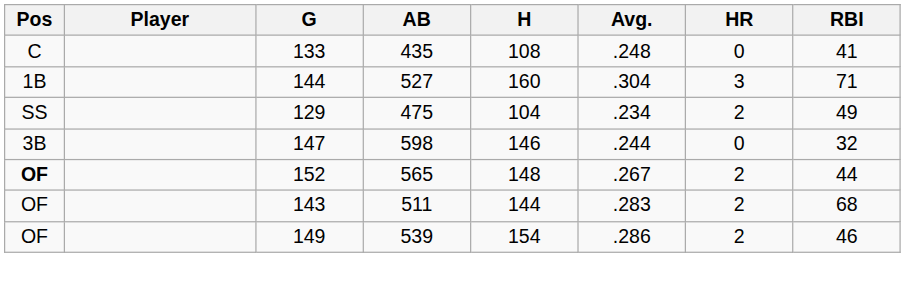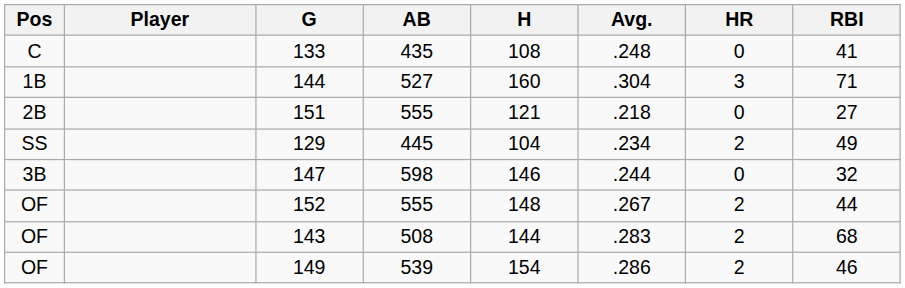 <table class="wikitable sortable">
 <tr>
 <th bgcolor="#DDDDFF" width="5%">Pos</th>
 <th bgcolor="#DDDDFF" width="16%">Player</th>
 <th bgcolor="#DDDDFF" width="9%">G</th>
 <th bgcolor="#DDDDFF" width="9%">AB</th>
 <th bgcolor="#DDDDFF" width="9%">H</th>
 <th bgcolor="#DDDDFF" width="9%">Avg.</th>
 <th bgcolor="#DDDDFF" width="9%">HR</th>
 <th bgcolor="#DDDDFF" width="9%">RBI</th>
 </tr>
 <tr align="center">
 <td>C</td>
 <td></td>
 <td>133</td>
 <td>435</td>
 <td>108</td>
 <td>.248</td>
 <td>0</td>
 <td>41</td>
 </tr>
 <tr align="center">
 <td>1B</td>
 <td></td>
 <td>144</td>
 <td>527</td>
 <td>160</td>
 <td>.304</td>
 <td>3</td>
 <td>71</td>
 </tr>
 <tr align="center">
+<td>2B</td>
+<td></td>
+<td>151</td>
+<td>555</td>
+<td>121</td>
+<td>.218</td>
+<td>0</td>
+<td>27</td>
+</tr>
+<tr align="center">
 <td>SS</td>
 <td></td>
 <td>129</td>
-<td>475</td>
+<td>445</td>
 <td>104</td>
 <td>.234</td>
 <td>2</td>
 <td>49</td>
 </tr>
 <tr align="center">
 <td>3B</td>
 <td></td>
 <td>147</td>
 <td>598</td>
 <td>146</td>
 <td>.244</td>
 <td>0</td>
 <td>32</td>
 </tr>
 <tr align="center">
-<td><strong>OF</strong></td>
+<td>OF</td>
 <td></td>
 <td>152</td>
-<td>565</td>
+<td>555</td>
 <td>148</td>
 <td>.267</td>
 <td>2</td>
 <td>44</td>
 </tr>
 <tr align="center">
 <td>OF</td>
 <td></td>
 <td>143</td>
-<td>511</td>
+<td>508</td>
 <td>144</td>
 <td>.283</td>
 <td>2</td>
 <td>68</td>
 </tr>
 <tr align="center">
 <td>OF</td>
 <td></td>
 <td>149</td>
 <td>539</td>
 <td>154</td>
 <td>.286</td>
 <td>2</td>
 <td>46</td>
 </tr>
 </table>
